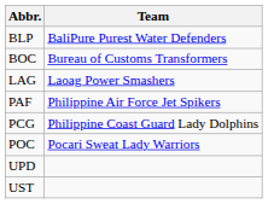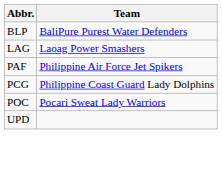 <table class="wikitable">
 <tr>
 <th>Abbr.</th>
 <th>Team</th>
 </tr>
 <tr>
 <td>BLP</td>
 <td><a href='#'>BaliPure Purest Water Defenders</a></td>
-</tr>
-<tr>
-<td>BOC</td>
-<td><a href='#'>Bureau of Customs Transformers</a></td>
 </tr>
 <tr>
 <td>LAG</td>
 <td><a href='#'>Laoag Power Smashers</a></td>
 </tr>
 <tr>
 <td>PAF</td>
 <td><a href='#'>Philippine Air Force Jet Spikers</a></td>
 </tr>
 <tr>
 <td>PCG</td>
 <td><a href='#'>Philippine Coast Guard</a> Lady Dolphins</td>
 </tr>
 <tr>
 <td>POC</td>
 <td><a href='#'>Pocari Sweat Lady Warriors</a></td>
 </tr>
 <tr>
 <td>UPD</td>
 <td></td>
 </tr>
-<tr>
-<td>UST</td>
-<td></td>
-</tr>
 </table>
